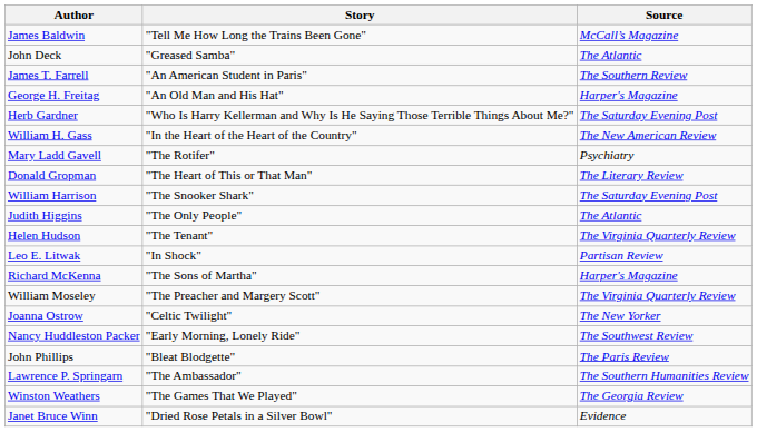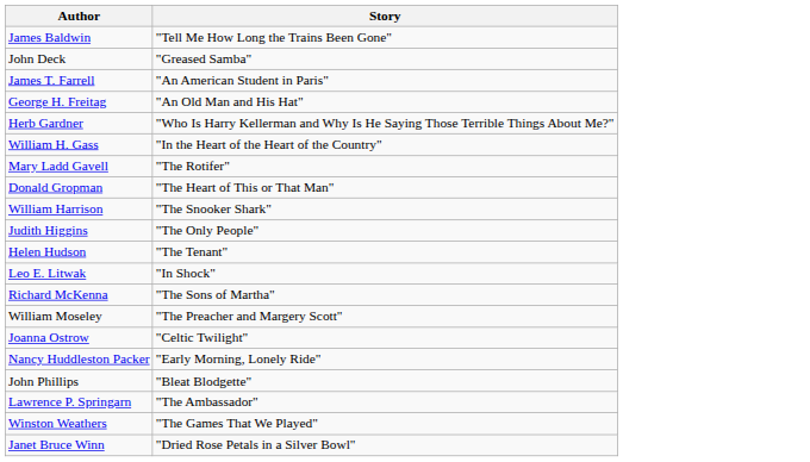 <table class="wikitable">
 <tr>
 <th>Author</th>
 <th>Story</th>
-<th>Source</th>
 </tr>
 <tr>
 <td><a href='#'>James Baldwin</a></td>
 <td>"Tell Me How Long the Trains Been Gone"</td>
-<td><em><a href='#'>McCall’s Magazine</a></em></td>
 </tr>
 <tr>
 <td>John Deck</td>
 <td>"Greased Samba"</td>
-<td><em><a href='#'>The Atlantic</a></em></td>
 </tr>
 <tr>
 <td><a href='#'>James T. Farrell</a></td>
 <td>"An American Student in Paris"</td>
-<td><em><a href='#'>The Southern Review</a></em></td>
 </tr>
 <tr>
 <td><a href='#'>George H. Freitag</a></td>
 <td>"An Old Man and His Hat"</td>
-<td><em><a href='#'>Harper's Magazine</a></em></td>
 </tr>
 <tr>
 <td><a href='#'>Herb Gardner</a></td>
 <td>"Who Is Harry Kellerman and Why Is He Saying Those Terrible Things About Me?"</td>
-<td><em><a href='#'>The Saturday Evening Post</a></em></td>
 </tr>
 <tr>
 <td><a href='#'>William H. Gass</a></td>
 <td>"In the Heart of the Heart of the Country"</td>
-<td><em><a href='#'>The New American Review</a></em></td>
 </tr>
 <tr>
 <td><a href='#'>Mary Ladd Gavell</a></td>
 <td>"The Rotifer"</td>
-<td><em>Psychiatry</em></td>
 </tr>
 <tr>
 <td><a href='#'>Donald Gropman</a></td>
 <td>"The Heart of This or That Man"</td>
-<td><em><a href='#'>The Literary Review</a></em></td>
 </tr>
 <tr>
 <td><a href='#'>William Harrison</a></td>
 <td>"The Snooker Shark"</td>
-<td><em><a href='#'>The Saturday Evening Post</a></em></td>
 </tr>
 <tr>
 <td><a href='#'>Judith Higgins</a></td>
 <td>"The Only People"</td>
-<td><em><a href='#'>The Atlantic</a></em></td>
 </tr>
 <tr>
 <td><a href='#'>Helen Hudson</a></td>
 <td>"The Tenant"</td>
-<td><em><a href='#'>The Virginia Quarterly Review</a></em></td>
 </tr>
 <tr>
 <td><a href='#'>Leo E. Litwak</a></td>
 <td>"In Shock"</td>
-<td><em><a href='#'>Partisan Review</a></em></td>
 </tr>
 <tr>
 <td><a href='#'>Richard McKenna</a></td>
 <td>"The Sons of Martha"</td>
-<td><em><a href='#'>Harper's Magazine</a></em></td>
 </tr>
 <tr>
 <td>William Moseley</td>
 <td>"The Preacher and Margery Scott"</td>
-<td><em><a href='#'>The Virginia Quarterly Review</a></em></td>
 </tr>
 <tr>
 <td><a href='#'>Joanna Ostrow</a></td>
 <td>"Celtic Twilight"</td>
-<td><em><a href='#'>The New Yorker</a></em></td>
 </tr>
 <tr>
 <td><a href='#'>Nancy Huddleston Packer</a></td>
 <td>"Early Morning, Lonely Ride"</td>
-<td><em><a href='#'>The Southwest Review</a></em></td>
 </tr>
 <tr>
 <td>John Phillips</td>
 <td>"Bleat Blodgette"</td>
-<td><em><a href='#'>The Paris Review</a></em></td>
 </tr>
 <tr>
 <td><a href='#'>Lawrence P. Springarn</a></td>
 <td>"The Ambassador"</td>
-<td><em><a href='#'>The Southern Humanities Review</a></em></td>
 </tr>
 <tr>
 <td><a href='#'>Winston Weathers</a></td>
 <td>"The Games That We Played"</td>
-<td><em><a href='#'>The Georgia Review</a></em></td>
 </tr>
 <tr>
 <td><a href='#'>Janet Bruce Winn</a></td>
 <td>"Dried Rose Petals in a Silver Bowl"</td>
-<td><em>Evidence</em></td>
 </tr>
 </table>
